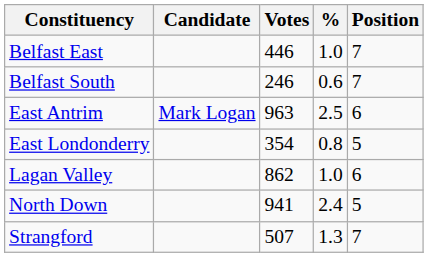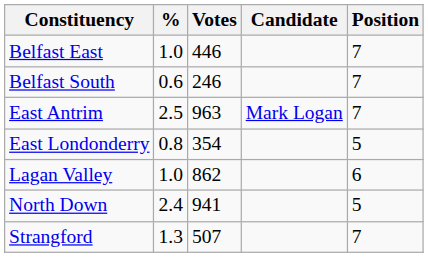 <table class="wikitable sortable">
 <tr>
 <th>Constituency</th>
+<th>%</th>
+<th>Votes</th>
 <th>Candidate</th>
-<th>Votes</th>
-<th>%</th>
 <th>Position</th>
 </tr>
 <tr>
 <td><a href='#'>Belfast East</a></td>
+<td>1.0</td>
+<td>446</td>
 <td></td>
-<td>446</td>
-<td>1.0</td>
 <td>7</td>
 </tr>
 <tr>
 <td><a href='#'>Belfast South</a></td>
+<td>0.6</td>
+<td>246</td>
 <td></td>
-<td>246</td>
-<td>0.6</td>
 <td>7</td>
 </tr>
 <tr>
 <td><a href='#'>East Antrim</a></td>
+<td>2.5</td>
+<td>963</td>
 <td><a href='#'>Mark Logan</a></td>
-<td>963</td>
-<td>2.5</td>
-<td>6</td>
+<td>7</td>
 </tr>
 <tr>
 <td><a href='#'>East Londonderry</a></td>
+<td>0.8</td>
+<td>354</td>
 <td></td>
-<td>354</td>
-<td>0.8</td>
 <td>5</td>
 </tr>
 <tr>
 <td><a href='#'>Lagan Valley</a></td>
+<td>1.0</td>
+<td>862</td>
 <td></td>
-<td>862</td>
-<td>1.0</td>
 <td>6</td>
 </tr>
 <tr>
 <td><a href='#'>North Down</a></td>
+<td>2.4</td>
+<td>941</td>
 <td></td>
-<td>941</td>
-<td>2.4</td>
 <td>5</td>
 </tr>
 <tr>
 <td><a href='#'>Strangford</a></td>
+<td>1.3</td>
+<td>507</td>
 <td></td>
-<td>507</td>
-<td>1.3</td>
 <td>7</td>
 </tr>
 </table>
